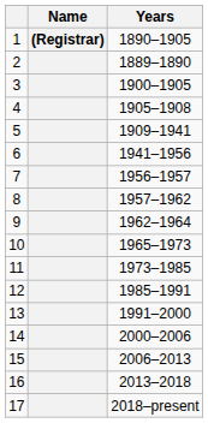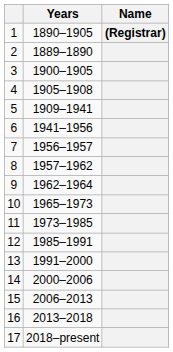 <table class="wikitable sortable plainrowheaders">
 <tr>
 <th scope="col"></th>
+<th scope="col">Years</th>
 <th scope="col">Name</th>
-<th scope="col">Years</th>
 </tr>
 <tr>
 <td align="center">1</td>
+<td align="center">1890–1905</td>
 <th scope="row"> (Registrar)</th>
-<td align="center">1890–1905</td>
 </tr>
 <tr>
 <td align="center">2</td>
+<td align="center">1889–1890</td>
 <th scope="row"></th>
-<td align="center">1889–1890</td>
 </tr>
 <tr>
 <td align="center">3</td>
+<td align="center">1900–1905</td>
 <th scope="row"></th>
-<td align="center">1900–1905</td>
 </tr>
 <tr>
 <td align="center">4</td>
+<td align="center">1905–1908</td>
 <th scope="row"></th>
-<td align="center">1905–1908</td>
 </tr>
 <tr>
 <td align="center">5</td>
+<td align="center">1909–1941</td>
 <th scope="row"></th>
-<td align="center">1909–1941</td>
 </tr>
 <tr>
 <td align="center">6</td>
+<td align="center">1941–1956</td>
 <th scope="row"></th>
-<td align="center">1941–1956</td>
 </tr>
 <tr>
 <td align="center">7</td>
+<td align="center">1956–1957</td>
 <th scope="row"></th>
-<td align="center">1956–1957</td>
 </tr>
 <tr>
 <td align="center">8</td>
+<td align="center">1957–1962</td>
 <th scope="row"></th>
-<td align="center">1957–1962</td>
 </tr>
 <tr>
 <td align="center">9</td>
+<td align="center">1962–1964</td>
 <th scope="row"></th>
-<td align="center">1962–1964</td>
 </tr>
 <tr>
 <td align="center">10</td>
+<td align="center">1965–1973</td>
 <th scope="row"></th>
-<td align="center">1965–1973</td>
 </tr>
 <tr>
 <td align="center">11</td>
+<td align="center">1973–1985</td>
 <th scope="row"></th>
-<td align="center">1973–1985</td>
 </tr>
 <tr>
 <td align="center">12</td>
+<td align="center">1985–1991</td>
 <th scope="row"></th>
-<td align="center">1985–1991</td>
 </tr>
 <tr>
 <td align="center">13</td>
+<td align="center">1991–2000</td>
 <th scope="row"></th>
-<td align="center">1991–2000</td>
 </tr>
 <tr>
 <td align="center">14</td>
+<td align="center">2000–2006</td>
 <th scope="row"></th>
-<td align="center">2000–2006</td>
 </tr>
 <tr>
 <td align="center">15</td>
+<td align="center">2006–2013</td>
 <th scope="row"></th>
-<td align="center">2006–2013</td>
 </tr>
 <tr>
 <td align="center">16</td>
+<td align="center">2013–2018</td>
 <th scope="row"></th>
-<td align="center">2013–2018</td>
 </tr>
 <tr>
 <td align="center">17</td>
+<td align="center">2018–present</td>
 <th scope="row"></th>
-<td align="center">2018–present</td>
 </tr>
 </table>
